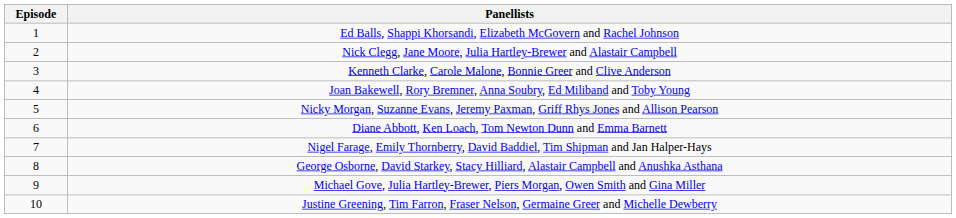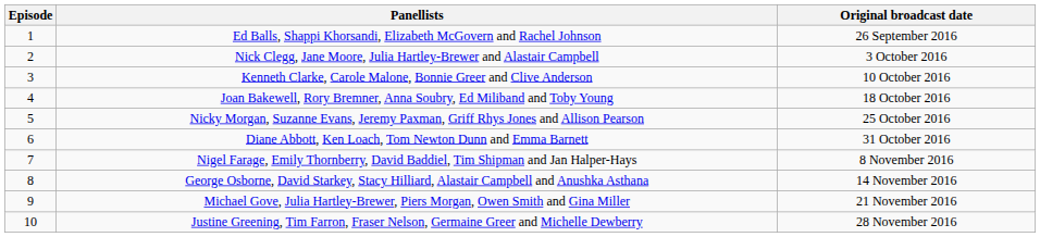 <table class="wikitable" style="text-align:center; width:100%;">
 <tr>
 <th width="5%">Episode</th>
 <th width="70%">Panellists</th>
+<th width="25%">Original broadcast date</th>
 </tr>
 <tr>
 <td>1</td>
 <td><a href='#'>Ed Balls</a>, <a href='#'>Shappi Khorsandi</a>, <a href='#'>Elizabeth McGovern</a> and <a href='#'>Rachel Johnson</a></td>
+<td>26 September 2016</td>
 </tr>
 <tr>
 <td>2</td>
 <td><a href='#'>Nick Clegg</a>, <a href='#'>Jane Moore</a>, <a href='#'>Julia Hartley-Brewer</a> and <a href='#'>Alastair Campbell</a></td>
+<td>3 October 2016</td>
 </tr>
 <tr>
 <td>3</td>
 <td><a href='#'>Kenneth Clarke</a>, <a href='#'>Carole Malone</a>, <a href='#'>Bonnie Greer</a> and <a href='#'>Clive Anderson</a></td>
+<td>10 October 2016</td>
 </tr>
 <tr>
 <td>4</td>
 <td><a href='#'>Joan Bakewell</a>, <a href='#'>Rory Bremner</a>, <a href='#'>Anna Soubry</a>, <a href='#'>Ed Miliband</a> and <a href='#'>Toby Young</a></td>
+<td>18 October 2016</td>
 </tr>
 <tr>
 <td>5</td>
 <td><a href='#'>Nicky Morgan</a>, <a href='#'>Suzanne Evans</a>, <a href='#'>Jeremy Paxman</a>, <a href='#'>Griff Rhys Jones</a> and <a href='#'>Allison Pearson</a></td>
+<td>25 October 2016</td>
 </tr>
 <tr>
 <td>6</td>
 <td><a href='#'>Diane Abbott</a>, <a href='#'>Ken Loach</a>, <a href='#'>Tom Newton Dunn</a> and <a href='#'>Emma Barnett</a></td>
+<td>31 October 2016</td>
 </tr>
 <tr>
 <td>7</td>
 <td><a href='#'>Nigel Farage</a>, <a href='#'>Emily Thornberry</a>, <a href='#'>David Baddiel</a>, <a href='#'>Tim Shipman</a> and Jan Halper-Hays</td>
+<td>8 November 2016</td>
 </tr>
 <tr>
 <td>8</td>
 <td><a href='#'>George Osborne</a>, <a href='#'>David Starkey</a>, <a href='#'>Stacy Hilliard</a>, <a href='#'>Alastair Campbell</a> and <a href='#'>Anushka Asthana</a></td>
+<td>14 November 2016</td>
 </tr>
 <tr>
 <td>9</td>
 <td><a href='#'>Michael Gove</a>, <a href='#'>Julia Hartley-Brewer</a>, <a href='#'>Piers Morgan</a>, <a href='#'>Owen Smith</a> and <a href='#'>Gina Miller</a></td>
+<td>21 November 2016</td>
 </tr>
 <tr>
 <td>10</td>
 <td><a href='#'>Justine Greening</a>, <a href='#'>Tim Farron</a>, <a href='#'>Fraser Nelson</a>, <a href='#'>Germaine Greer</a> and <a href='#'>Michelle Dewberry</a></td>
+<td>28 November 2016</td>
 </tr>
 </table>
